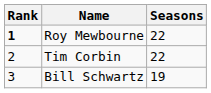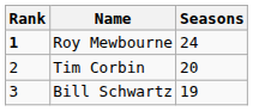 <table class="wikitable">
 <tr>
 <th>Rank</th>
 <th>Name</th>
 <th>Seasons</th>
 </tr>
 <tr>
 <td><strong>1</strong></td>
 <td>Roy Mewbourne</td>
-<td>22</td>
+<td>24</td>
 </tr>
 <tr>
 <td>2</td>
 <td>Tim Corbin</td>
-<td>22</td>
+<td>20</td>
 </tr>
 <tr>
 <td>3</td>
 <td>Bill Schwartz</td>
 <td>19</td>
 </tr>
 </table>
